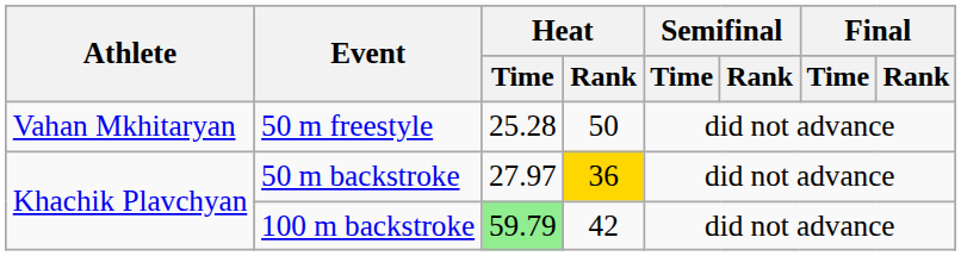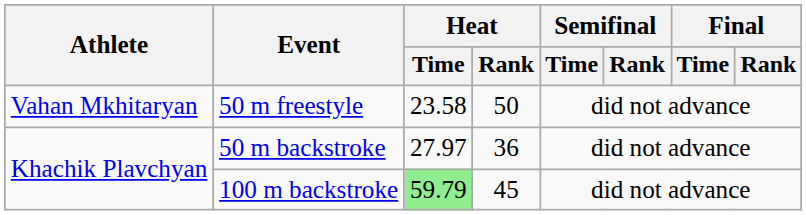 <table class=wikitable style="font-size:90%">
 <tr>
 <th rowspan="2">Athlete</th>
 <th rowspan="2">Event</th>
 <th colspan="2">Heat</th>
 <th colspan="2">Semifinal</th>
 <th colspan="2">Final</th>
 </tr>
 <tr style="font-size:95%">
 <th>Time</th>
 <th>Rank</th>
 <th>Time</th>
 <th>Rank</th>
 <th>Time</th>
 <th>Rank</th>
 </tr>
 <tr align=center>
 <td align=left><a href='#'>Vahan Mkhitaryan</a></td>
 <td align=left><a href='#'>50 m freestyle</a></td>
-<td>25.28</td>
+<td>23.58</td>
 <td>50</td>
 <td colspan=4>did not advance</td>
 </tr>
 <tr align=center>
 <td align=left rowspan=2><a href='#'>Khachik Plavchyan</a></td>
 <td align=left><a href='#'>50 m backstroke</a></td>
 <td>27.97</td>
-<td style="background: gold;">36</td>
+<td>36</td>
 <td colspan=4>did not advance</td>
 </tr>
 <tr align=center>
 <td align=left><a href='#'>100 m backstroke</a></td>
 <td style="background: lightgreen;">59.79</td>
-<td>42</td>
+<td>45</td>
 <td colspan=4>did not advance</td>
 </tr>
 </table>
